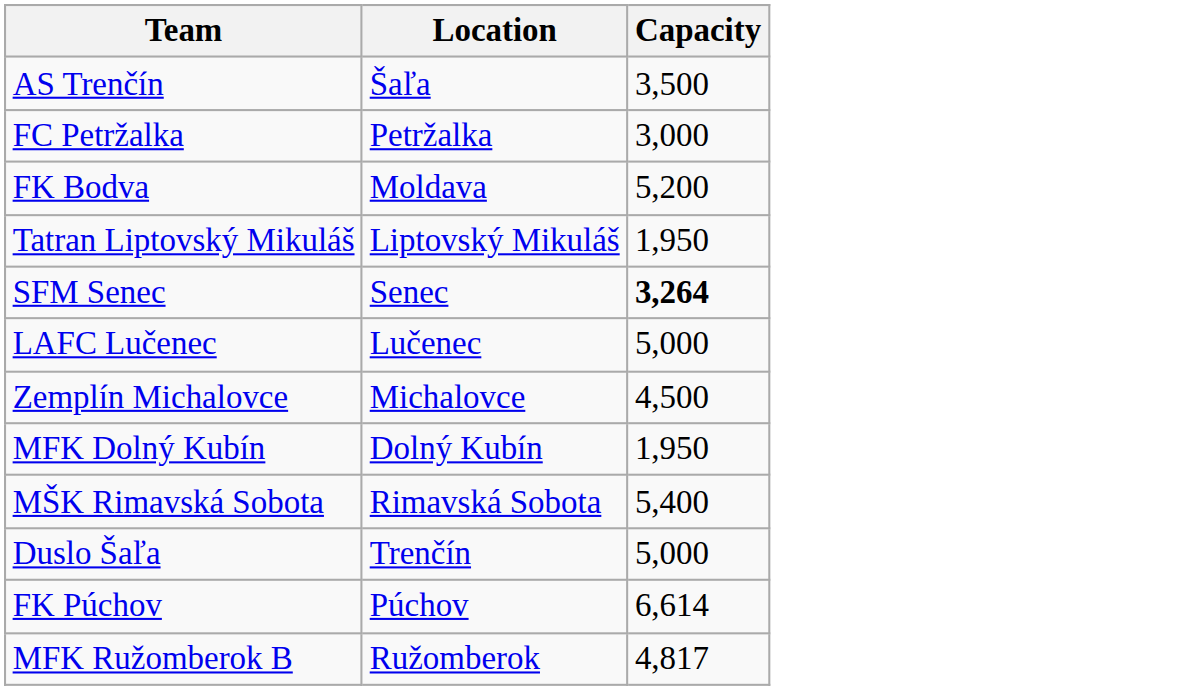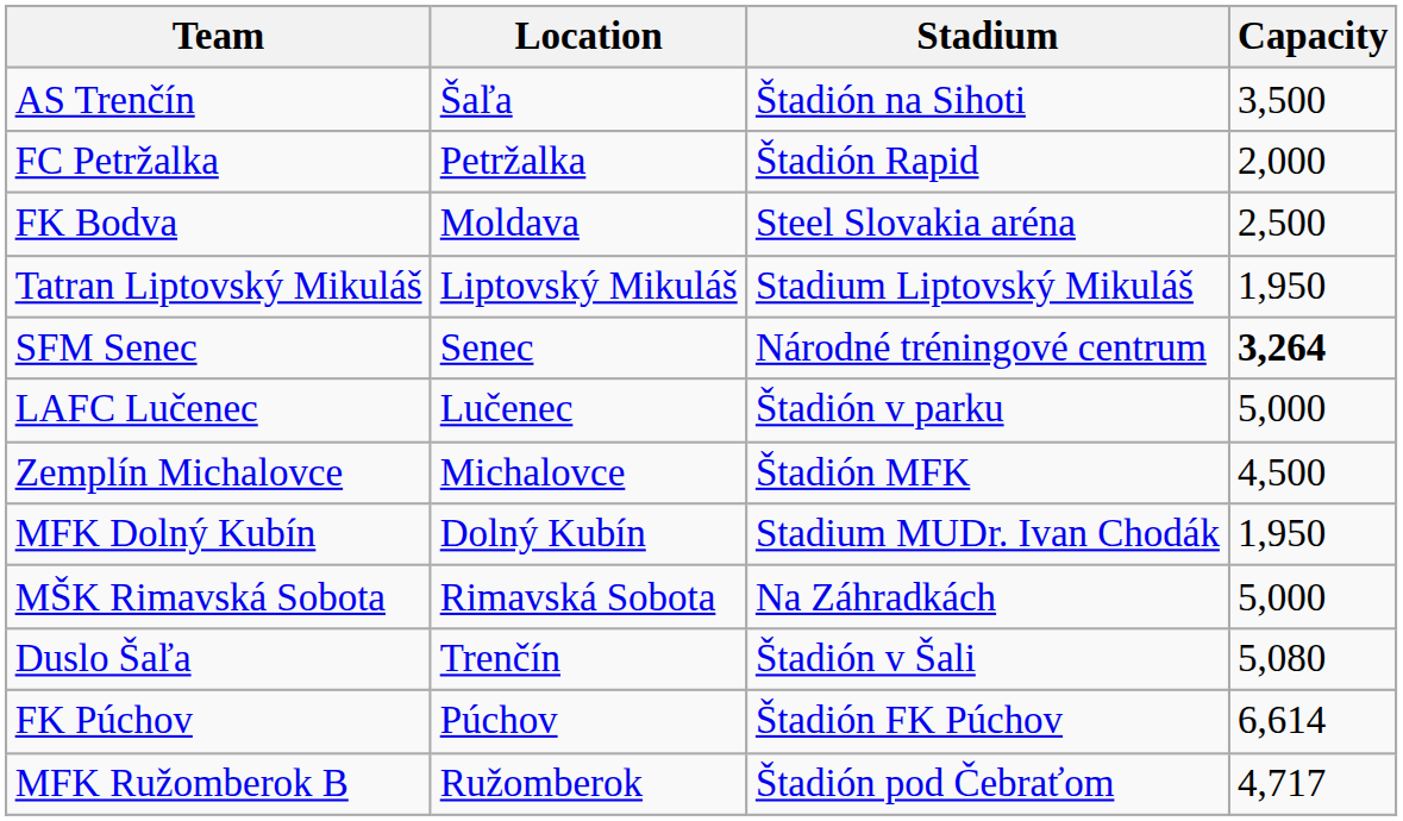 <table class="wikitable sortable">
 <tr>
 <th>Team</th>
 <th>Location</th>
+<th>Stadium</th>
 <th>Capacity</th>
 </tr>
 <tr>
 <td><a href='#'>AS Trenčín</a></td>
 <td><a href='#'>Šaľa</a></td>
+<td><a href='#'>Štadión na Sihoti</a></td>
 <td>3,500</td>
 </tr>
 <tr>
 <td><a href='#'>FC Petržalka</a></td>
 <td><a href='#'>Petržalka</a></td>
-<td>3,000</td>
+<td><a href='#'>Štadión Rapid</a></td>
+<td>2,000</td>
 </tr>
 <tr>
 <td><a href='#'>FK Bodva</a></td>
 <td><a href='#'>Moldava</a></td>
-<td>5,200</td>
+<td><a href='#'>Steel Slovakia aréna</a></td>
+<td>2,500</td>
 </tr>
 <tr>
 <td><a href='#'>Tatran Liptovský Mikuláš</a></td>
 <td><a href='#'>Liptovský Mikuláš</a></td>
+<td><a href='#'>Stadium Liptovský Mikuláš</a></td>
 <td>1,950</td>
 </tr>
 <tr>
 <td><a href='#'>SFM Senec</a></td>
 <td><a href='#'>Senec</a></td>
+<td><a href='#'>Národné tréningové centrum</a></td>
 <td><strong>3,264</strong></td>
 </tr>
 <tr>
 <td><a href='#'>LAFC Lučenec</a></td>
 <td><a href='#'>Lučenec</a></td>
+<td><a href='#'>Štadión v parku</a></td>
 <td>5,000</td>
 </tr>
 <tr>
 <td><a href='#'>Zemplín Michalovce</a></td>
 <td><a href='#'>Michalovce</a></td>
+<td><a href='#'>Štadión MFK</a></td>
 <td>4,500</td>
 </tr>
 <tr>
 <td><a href='#'>MFK Dolný Kubín</a></td>
 <td><a href='#'>Dolný Kubín</a></td>
+<td><a href='#'>Stadium MUDr. Ivan Chodák</a></td>
 <td>1,950</td>
 </tr>
 <tr>
 <td><a href='#'>MŠK Rimavská Sobota</a></td>
 <td><a href='#'>Rimavská Sobota</a></td>
-<td>5,400</td>
+<td><a href='#'>Na Záhradkách</a></td>
+<td>5,000</td>
 </tr>
 <tr>
 <td><a href='#'>Duslo Šaľa</a></td>
 <td><a href='#'>Trenčín</a></td>
-<td>5,000</td>
+<td><a href='#'>Štadión v Šali</a></td>
+<td>5,080</td>
 </tr>
 <tr>
 <td><a href='#'>FK Púchov</a></td>
 <td><a href='#'>Púchov</a></td>
+<td><a href='#'>Štadión FK Púchov</a></td>
 <td>6,614</td>
 </tr>
 <tr>
 <td><a href='#'>MFK Ružomberok B</a></td>
 <td><a href='#'>Ružomberok</a></td>
-<td>4,817</td>
+<td><a href='#'>Štadión pod Čebraťom</a></td>
+<td>4,717</td>
 </tr>
 </table>
